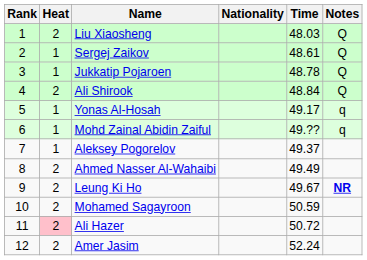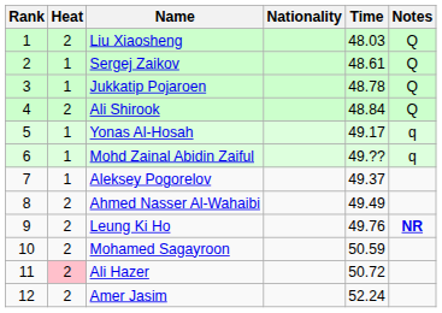 <table class="wikitable sortable" style="text-align:center;font-size:95%">
 <tr>
 <th>Rank</th>
 <th>Heat</th>
 <th>Name</th>
 <th>Nationality</th>
 <th>Time</th>
 <th>Notes</th>
 </tr>
 <tr bgcolor=ccffcc>
 <td>1</td>
 <td>2</td>
 <td align=left><a href='#'>Liu Xiaosheng</a></td>
 <td align=left></td>
 <td>48.03</td>
 <td>Q</td>
 </tr>
 <tr bgcolor=ccffcc>
 <td>2</td>
 <td>1</td>
 <td align=left><a href='#'>Sergej Zaikov</a></td>
 <td align=left></td>
 <td>48.61</td>
 <td>Q</td>
 </tr>
 <tr bgcolor=ccffcc>
 <td>3</td>
 <td>1</td>
 <td align=left><a href='#'>Jukkatip Pojaroen</a></td>
 <td align=left></td>
 <td>48.78</td>
 <td>Q</td>
 </tr>
 <tr bgcolor=ccffcc>
 <td>4</td>
 <td>2</td>
 <td align=left><a href='#'>Ali Shirook</a></td>
 <td align=left></td>
 <td>48.84</td>
 <td>Q</td>
 </tr>
 <tr bgcolor=ddffdd>
 <td>5</td>
 <td>1</td>
 <td align=left><a href='#'>Yonas Al-Hosah</a></td>
 <td align=left></td>
 <td>49.17</td>
 <td>q</td>
 </tr>
 <tr bgcolor=ddffdd>
 <td>6</td>
 <td>1</td>
 <td align=left><a href='#'>Mohd Zainal Abidin Zaiful</a></td>
 <td align=left></td>
 <td>49.??</td>
 <td>q</td>
 </tr>
 <tr>
 <td>7</td>
 <td>1</td>
 <td align=left><a href='#'>Aleksey Pogorelov</a></td>
 <td align=left></td>
 <td>49.37</td>
 <td></td>
 </tr>
 <tr>
 <td>8</td>
 <td>2</td>
 <td align=left><a href='#'>Ahmed Nasser Al-Wahaibi</a></td>
 <td align=left></td>
 <td>49.49</td>
 <td></td>
 </tr>
 <tr>
 <td>9</td>
 <td>2</td>
 <td align=left><a href='#'>Leung Ki Ho</a></td>
 <td align=left></td>
-<td>49.67</td>
+<td>49.76</td>
 <td><strong><a href='#'>NR</a></strong></td>
 </tr>
 <tr>
 <td>10</td>
 <td>2</td>
 <td align=left><a href='#'>Mohamed Sagayroon</a></td>
 <td align=left></td>
 <td>50.59</td>
 <td></td>
 </tr>
 <tr>
 <td>11</td>
 <td style="background: pink;">2</td>
 <td align=left><a href='#'>Ali Hazer</a></td>
 <td align=left></td>
 <td>50.72</td>
 <td></td>
 </tr>
 <tr>
 <td>12</td>
 <td>2</td>
 <td align=left><a href='#'>Amer Jasim</a></td>
 <td align=left></td>
 <td>52.24</td>
 <td></td>
 </tr>
 </table>
